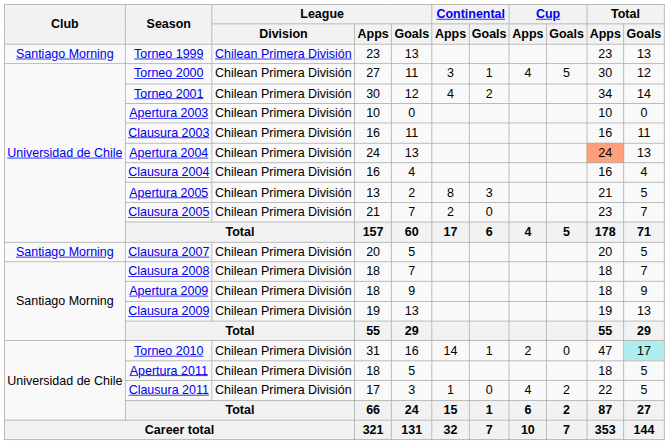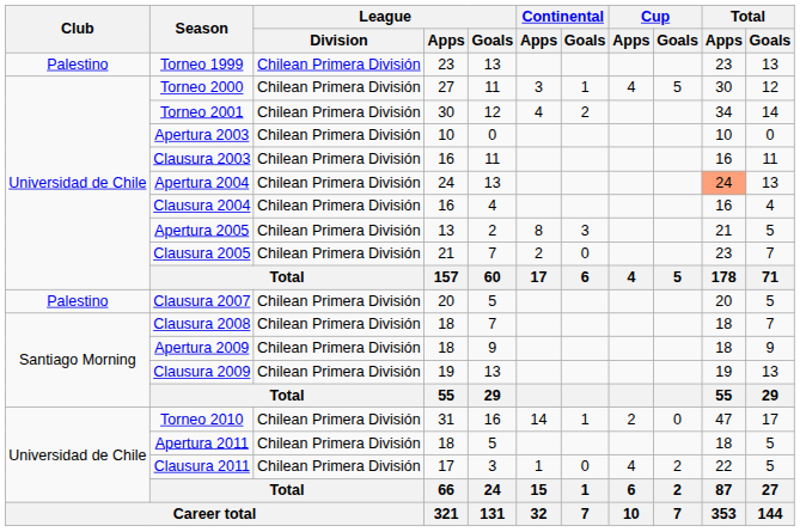 <table class="wikitable" style="text-align:center">
 <tr>
 <th rowspan="2">Club</th>
 <th rowspan="2">Season</th>
 <th colspan="3">League</th>
 <th colspan="2"><a href='#'>Continental</a></th>
 <th colspan="2"><a href='#'>Cup</a></th>
 <th colspan="2">Total</th>
 </tr>
 <tr>
 <th>Division</th>
 <th>Apps</th>
 <th>Goals</th>
 <th>Apps</th>
 <th>Goals</th>
 <th>Apps</th>
 <th>Goals</th>
 <th>Apps</th>
 <th>Goals</th>
 </tr>
 <tr>
-<td><a href='#'>Santiago Morning</a></td>
+<td><a href='#'>Palestino</a></td>
 <td><a href='#'>Torneo 1999</a></td>
 <td><a href='#'>Chilean Primera División</a></td>
 <td>23</td>
 <td>13</td>
 <td></td>
 <td></td>
 <td></td>
 <td></td>
 <td>23</td>
 <td>13</td>
 </tr>
 <tr>
 <td rowspan="9"><a href='#'>Universidad de Chile</a></td>
 <td><a href='#'>Torneo 2000</a></td>
 <td>Chilean Primera División</td>
 <td>27</td>
 <td>11</td>
 <td>3</td>
 <td>1</td>
 <td>4</td>
 <td>5</td>
 <td>30</td>
 <td>12</td>
 </tr>
 <tr>
 <td><a href='#'>Torneo 2001</a></td>
 <td>Chilean Primera División</td>
 <td>30</td>
 <td>12</td>
 <td>4</td>
 <td>2</td>
 <td></td>
 <td></td>
 <td>34</td>
 <td>14</td>
 </tr>
 <tr>
 <td><a href='#'>Apertura 2003</a></td>
 <td>Chilean Primera División</td>
 <td>10</td>
 <td>0</td>
 <td></td>
 <td></td>
 <td></td>
 <td></td>
 <td>10</td>
 <td>0</td>
 </tr>
 <tr>
 <td><a href='#'>Clausura 2003</a></td>
 <td>Chilean Primera División</td>
 <td>16</td>
 <td>11</td>
 <td></td>
 <td></td>
 <td></td>
 <td></td>
 <td>16</td>
 <td>11</td>
 </tr>
 <tr>
 <td><a href='#'>Apertura 2004</a></td>
 <td>Chilean Primera División</td>
 <td>24</td>
 <td>13</td>
 <td></td>
 <td></td>
 <td></td>
 <td></td>
 <td style="background: lightsalmon;">24</td>
 <td>13</td>
 </tr>
 <tr>
 <td><a href='#'>Clausura 2004</a></td>
 <td>Chilean Primera División</td>
 <td>16</td>
 <td>4</td>
 <td></td>
 <td></td>
 <td></td>
 <td></td>
 <td>16</td>
 <td>4</td>
 </tr>
 <tr>
 <td><a href='#'>Apertura 2005</a></td>
 <td>Chilean Primera División</td>
 <td>13</td>
 <td>2</td>
 <td>8</td>
 <td>3</td>
 <td></td>
 <td></td>
 <td>21</td>
 <td>5</td>
 </tr>
 <tr>
 <td><a href='#'>Clausura 2005</a></td>
 <td>Chilean Primera División</td>
 <td>21</td>
 <td>7</td>
 <td>2</td>
 <td>0</td>
 <td></td>
 <td></td>
 <td>23</td>
 <td>7</td>
 </tr>
 <tr>
 <th colspan="2">Total</th>
 <th>157</th>
 <th>60</th>
 <th>17</th>
 <th>6</th>
 <th>4</th>
 <th>5</th>
 <th>178</th>
 <th>71</th>
 </tr>
 <tr>
-<td><a href='#'>Santiago Morning</a></td>
+<td><a href='#'>Palestino</a></td>
 <td><a href='#'>Clausura 2007</a></td>
 <td>Chilean Primera División</td>
 <td>20</td>
 <td>5</td>
 <td></td>
 <td></td>
 <td></td>
 <td></td>
 <td>20</td>
 <td>5</td>
 </tr>
 <tr>
 <td rowspan="4">Santiago Morning</td>
 <td><a href='#'>Clausura 2008</a></td>
 <td>Chilean Primera División</td>
 <td>18</td>
 <td>7</td>
 <td></td>
 <td></td>
 <td></td>
 <td></td>
 <td>18</td>
 <td>7</td>
 </tr>
 <tr>
 <td><a href='#'>Apertura 2009</a></td>
 <td>Chilean Primera División</td>
 <td>18</td>
 <td>9</td>
 <td></td>
 <td></td>
 <td></td>
 <td></td>
 <td>18</td>
 <td>9</td>
 </tr>
 <tr>
 <td><a href='#'>Clausura 2009</a></td>
 <td>Chilean Primera División</td>
 <td>19</td>
 <td>13</td>
 <td></td>
 <td></td>
 <td></td>
 <td></td>
 <td>19</td>
 <td>13</td>
 </tr>
 <tr>
 <th colspan="2">Total</th>
 <th>55</th>
 <th>29</th>
 <th></th>
 <th></th>
 <th></th>
 <th></th>
 <th>55</th>
 <th>29</th>
 </tr>
 <tr>
 <td rowspan="4">Universidad de Chile</td>
 <td><a href='#'>Torneo 2010</a></td>
 <td>Chilean Primera División</td>
 <td>31</td>
 <td>16</td>
 <td>14</td>
 <td>1</td>
 <td>2</td>
 <td>0</td>
 <td>47</td>
-<td style="background: paleturquoise;">17</td>
+<td>17</td>
 </tr>
 <tr>
 <td><a href='#'>Apertura 2011</a></td>
 <td>Chilean Primera División</td>
 <td>18</td>
 <td>5</td>
 <td></td>
 <td></td>
 <td></td>
 <td></td>
 <td>18</td>
 <td>5</td>
 </tr>
 <tr>
 <td><a href='#'>Clausura 2011</a></td>
 <td>Chilean Primera División</td>
 <td>17</td>
 <td>3</td>
 <td>1</td>
 <td>0</td>
 <td>4</td>
 <td>2</td>
 <td>22</td>
 <td>5</td>
 </tr>
 <tr>
 <th colspan="2">Total</th>
 <th>66</th>
 <th>24</th>
 <th>15</th>
 <th>1</th>
 <th>6</th>
 <th>2</th>
 <th>87</th>
 <th>27</th>
 </tr>
 <tr>
 <th colspan="3">Career total</th>
 <th>321</th>
 <th>131</th>
 <th>32</th>
 <th>7</th>
 <th>10</th>
 <th>7</th>
 <th>353</th>
 <th>144</th>
 </tr>
 </table>
